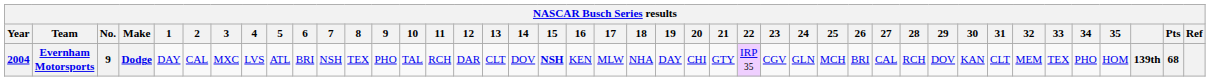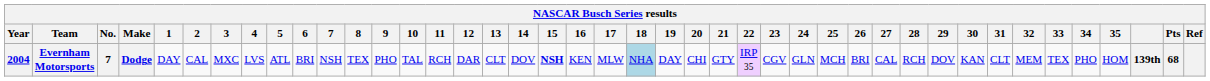 <table class="wikitable" style="text-align:center; font-size:75%">
 <tr>
 <th colspan=42><a href='#'>NASCAR Busch Series</a> results</th>
 </tr>
 <tr>
 <th>Year</th>
 <th>Team</th>
 <th>No.</th>
 <th>Make</th>
 <th>1</th>
 <th>2</th>
 <th>3</th>
 <th>4</th>
 <th>5</th>
 <th>6</th>
 <th>7</th>
 <th>8</th>
 <th>9</th>
 <th>10</th>
 <th>11</th>
 <th>12</th>
 <th>13</th>
 <th>14</th>
 <th>15</th>
 <th>16</th>
 <th>17</th>
 <th>18</th>
 <th>19</th>
 <th>20</th>
 <th>21</th>
 <th>22</th>
 <th>23</th>
 <th>24</th>
 <th>25</th>
 <th>26</th>
 <th>27</th>
 <th>28</th>
 <th>29</th>
 <th>30</th>
 <th>31</th>
 <th>32</th>
 <th>33</th>
 <th>34</th>
 <th>35</th>
 <th></th>
 <th>Pts</th>
 <th>Ref</th>
 </tr>
 <tr>
 <th><a href='#'>2004</a></th>
 <th><a href='#'>Evernham Motorsports</a></th>
-<th>9</th>
+<th>7</th>
 <th><a href='#'>Dodge</a></th>
 <td><a href='#'>DAY</a></td>
 <td><a href='#'>CAL</a></td>
 <td><a href='#'>MXC</a></td>
 <td><a href='#'>LVS</a></td>
 <td><a href='#'>ATL</a></td>
 <td><a href='#'>BRI</a></td>
 <td><a href='#'>NSH</a></td>
 <td><a href='#'>TEX</a></td>
 <td><a href='#'>PHO</a></td>
 <td><a href='#'>TAL</a></td>
 <td><a href='#'>RCH</a></td>
 <td><a href='#'>DAR</a></td>
 <td><a href='#'>CLT</a></td>
 <td><a href='#'>DOV</a></td>
 <td><strong><a href='#'>NSH</a></strong></td>
 <td><a href='#'>KEN</a></td>
 <td><a href='#'>MLW</a></td>
-<td><a href='#'>NHA</a></td>
+<td style="background: lightblue;"><a href='#'>NHA</a></td>
 <td><a href='#'>DAY</a></td>
 <td><a href='#'>CHI</a></td>
 <td><a href='#'>GTY</a></td>
 <td style="background:#EFCFFF;"><a href='#'>IRP</a><br><small>35</small></td>
 <td><a href='#'>CGV</a></td>
 <td><a href='#'>GLN</a></td>
 <td><a href='#'>MCH</a></td>
 <td><a href='#'>BRI</a></td>
 <td><a href='#'>CAL</a></td>
 <td><a href='#'>RCH</a></td>
 <td><a href='#'>DOV</a></td>
 <td><a href='#'>KAN</a></td>
 <td><a href='#'>CLT</a></td>
 <td><a href='#'>MEM</a></td>
 <td><a href='#'>TEX</a></td>
 <td><a href='#'>PHO</a></td>
 <td><a href='#'>HOM</a></td>
 <th>139th</th>
 <th>68</th>
 <th></th>
 </tr>
 </table>
